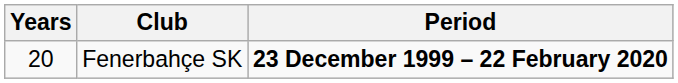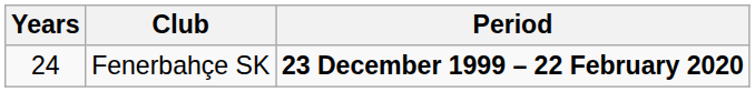 <table class="wikitable" style="text-align: center">
 <tr>
 <th>Years</th>
 <th>Club</th>
 <th>Period</th>
 </tr>
 <tr>
-<td>20</td>
+<td>24</td>
 <td>Fenerbahçe SK</td>
 <td><strong>23 December 1999 – 22 February 2020</strong></td>
 </tr>
 </table>
